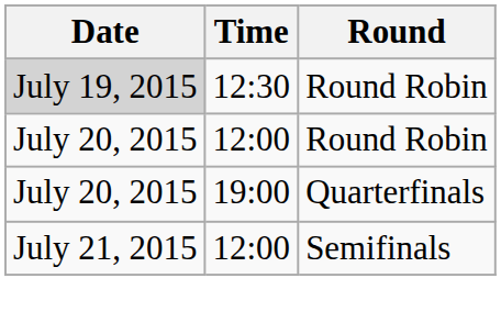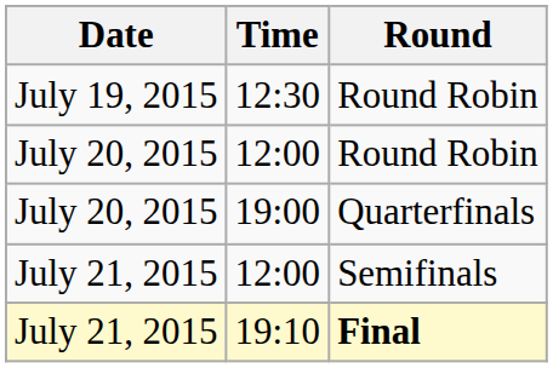 <table class="wikitable">
 <tr>
 <th>Date</th>
 <th>Time</th>
 <th>Round</th>
 </tr>
 <tr>
-<td style="background: lightgrey;">July 19, 2015</td>
+<td>July 19, 2015</td>
 <td>12:30</td>
 <td>Round Robin</td>
 </tr>
 <tr>
 <td>July 20, 2015</td>
 <td>12:00</td>
 <td>Round Robin</td>
 </tr>
 <tr>
 <td>July 20, 2015</td>
 <td>19:00</td>
 <td>Quarterfinals</td>
 </tr>
 <tr>
 <td>July 21, 2015</td>
 <td>12:00</td>
 <td>Semifinals</td>
 </tr>
+<tr style=background:lemonchiffon>
+<td>July 21, 2015</td>
+<td>19:10</td>
+<td><strong>Final</strong></td>
+</tr>
 </table>
